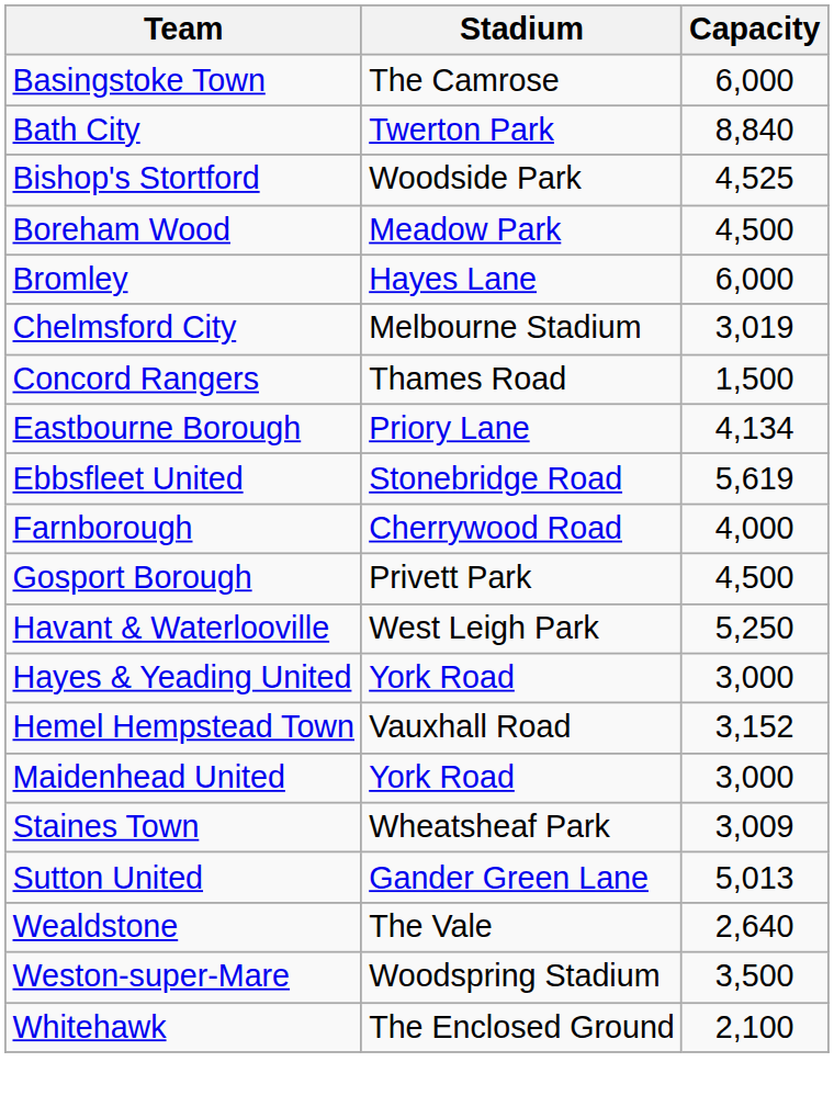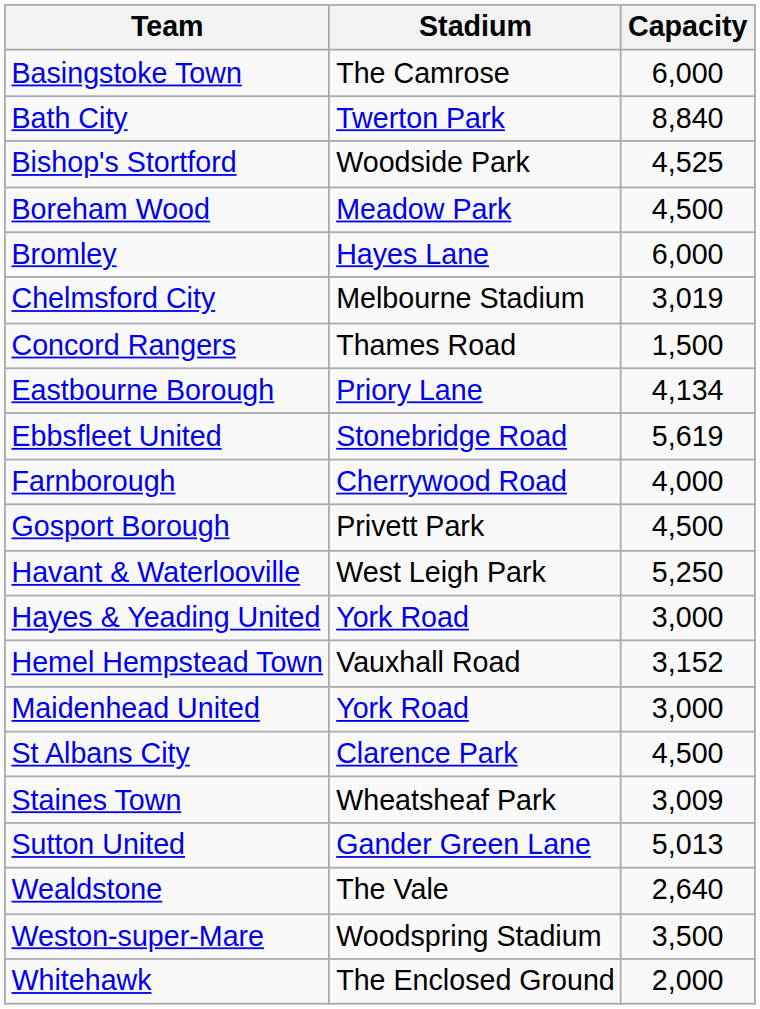 <table class="wikitable sortable">
 <tr>
 <th>Team</th>
 <th>Stadium</th>
 <th>Capacity</th>
 </tr>
 <tr>
 <td><a href='#'>Basingstoke Town</a></td>
 <td>The Camrose</td>
 <td align="center">6,000</td>
 </tr>
 <tr>
 <td><a href='#'>Bath City</a></td>
 <td><a href='#'>Twerton Park</a></td>
 <td align="center">8,840</td>
 </tr>
 <tr>
 <td><a href='#'>Bishop's Stortford</a></td>
 <td>Woodside Park</td>
 <td align="center">4,525</td>
 </tr>
 <tr>
 <td><a href='#'>Boreham Wood</a></td>
 <td><a href='#'>Meadow Park</a></td>
 <td align="center">4,500</td>
 </tr>
 <tr>
 <td><a href='#'>Bromley</a></td>
 <td><a href='#'>Hayes Lane</a></td>
 <td align="center">6,000</td>
 </tr>
 <tr>
 <td><a href='#'>Chelmsford City</a></td>
 <td>Melbourne Stadium</td>
 <td align="center">3,019</td>
 </tr>
 <tr>
 <td><a href='#'>Concord Rangers</a></td>
 <td>Thames Road</td>
 <td align="center">1,500</td>
 </tr>
 <tr>
 <td><a href='#'>Eastbourne Borough</a></td>
 <td><a href='#'>Priory Lane</a></td>
 <td align="center">4,134</td>
 </tr>
 <tr>
 <td><a href='#'>Ebbsfleet United</a></td>
 <td><a href='#'>Stonebridge Road</a></td>
 <td align="center">5,619</td>
 </tr>
 <tr>
 <td><a href='#'>Farnborough</a></td>
 <td><a href='#'>Cherrywood Road</a></td>
 <td align="center">4,000</td>
 </tr>
 <tr>
 <td><a href='#'>Gosport Borough</a></td>
 <td>Privett Park</td>
 <td align="center">4,500</td>
 </tr>
 <tr>
 <td><a href='#'>Havant & Waterlooville</a></td>
 <td>West Leigh Park</td>
 <td align="center">5,250</td>
 </tr>
 <tr>
 <td><a href='#'>Hayes & Yeading United</a></td>
 <td><a href='#'>York Road</a></td>
 <td align="center">3,000</td>
 </tr>
 <tr>
 <td><a href='#'>Hemel Hempstead Town</a></td>
 <td>Vauxhall Road</td>
 <td align="center">3,152</td>
 </tr>
 <tr>
 <td><a href='#'>Maidenhead United</a></td>
 <td><a href='#'>York Road</a></td>
 <td align="center">3,000</td>
 </tr>
 <tr>
+<td><a href='#'>St Albans City</a></td>
+<td><a href='#'>Clarence Park</a></td>
+<td align="center">4,500</td>
+</tr>
+<tr>
 <td><a href='#'>Staines Town</a></td>
 <td>Wheatsheaf Park</td>
 <td align="center">3,009</td>
 </tr>
 <tr>
 <td><a href='#'>Sutton United</a></td>
 <td><a href='#'>Gander Green Lane</a></td>
 <td align="center">5,013</td>
 </tr>
 <tr>
 <td><a href='#'>Wealdstone</a></td>
 <td>The Vale</td>
 <td align="center">2,640</td>
 </tr>
 <tr>
 <td><a href='#'>Weston-super-Mare</a></td>
 <td>Woodspring Stadium</td>
 <td align="center">3,500</td>
 </tr>
 <tr>
 <td><a href='#'>Whitehawk</a></td>
 <td>The Enclosed Ground</td>
-<td align="center">2,100</td>
+<td align="center">2,000</td>
 </tr>
 </table>
